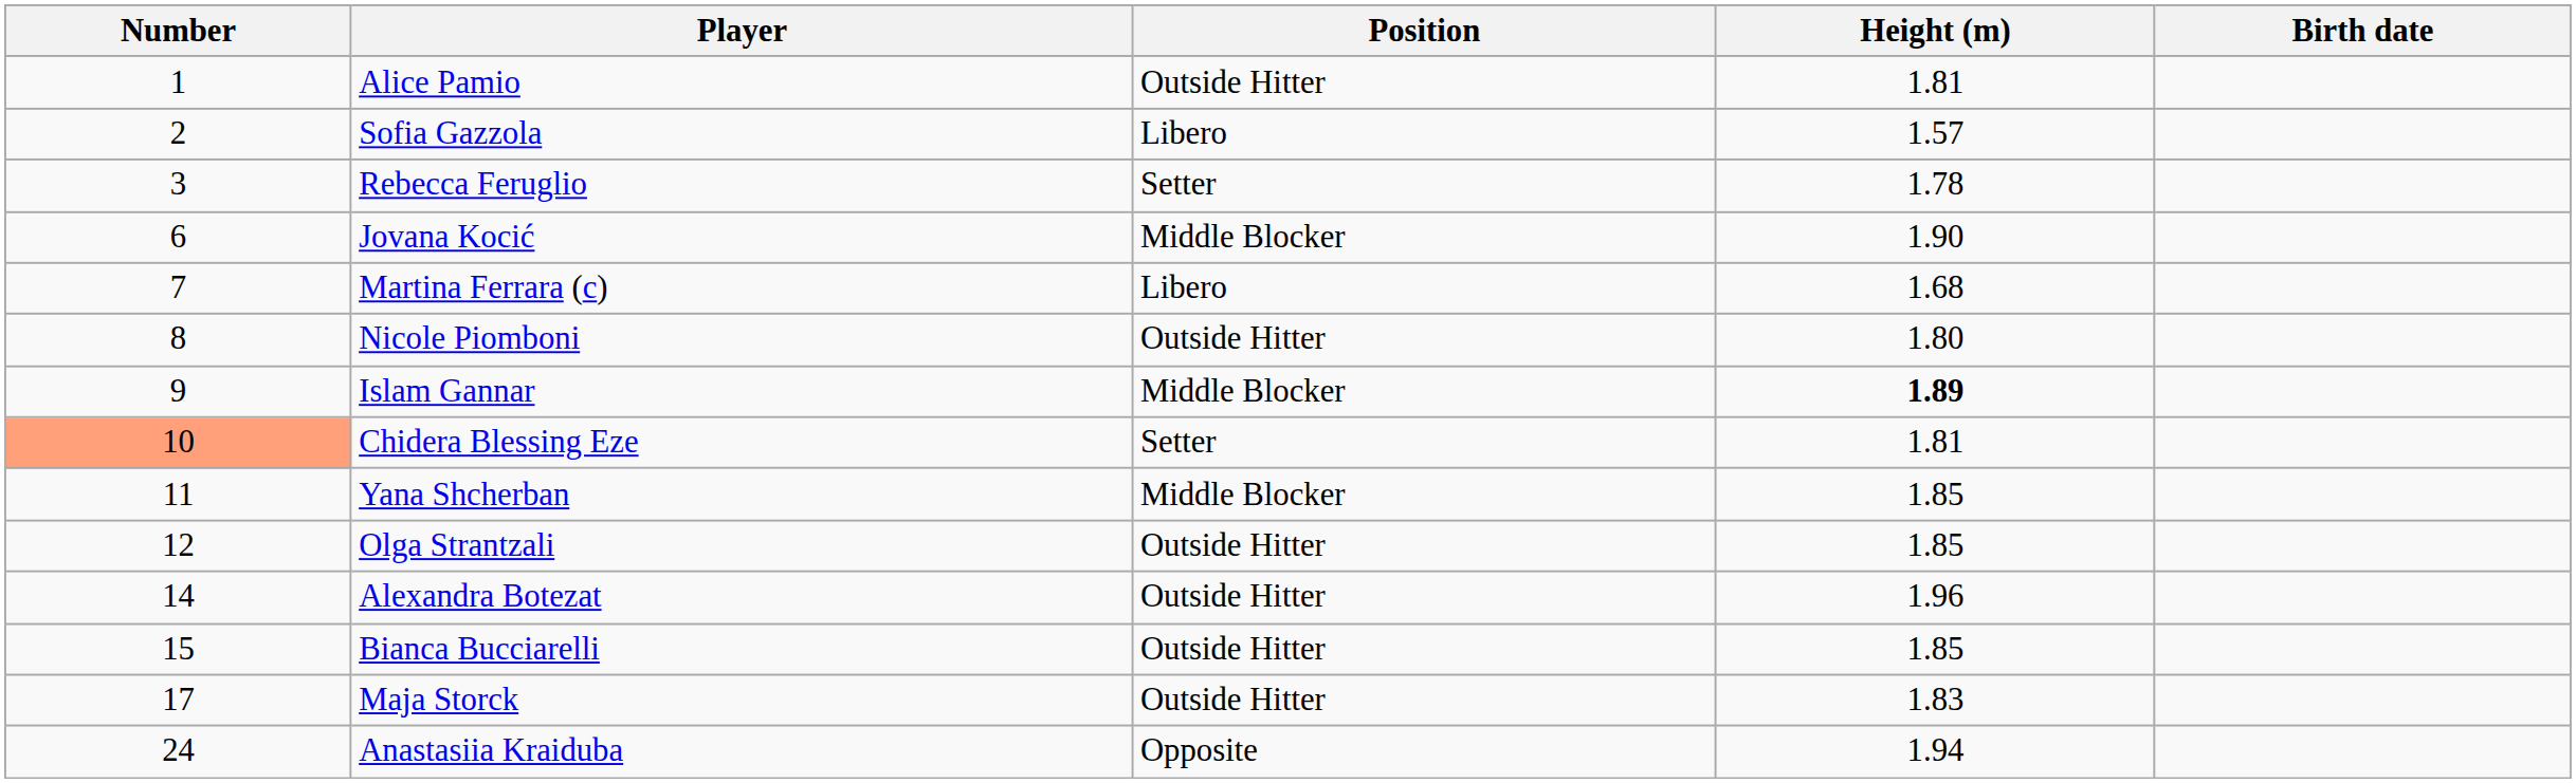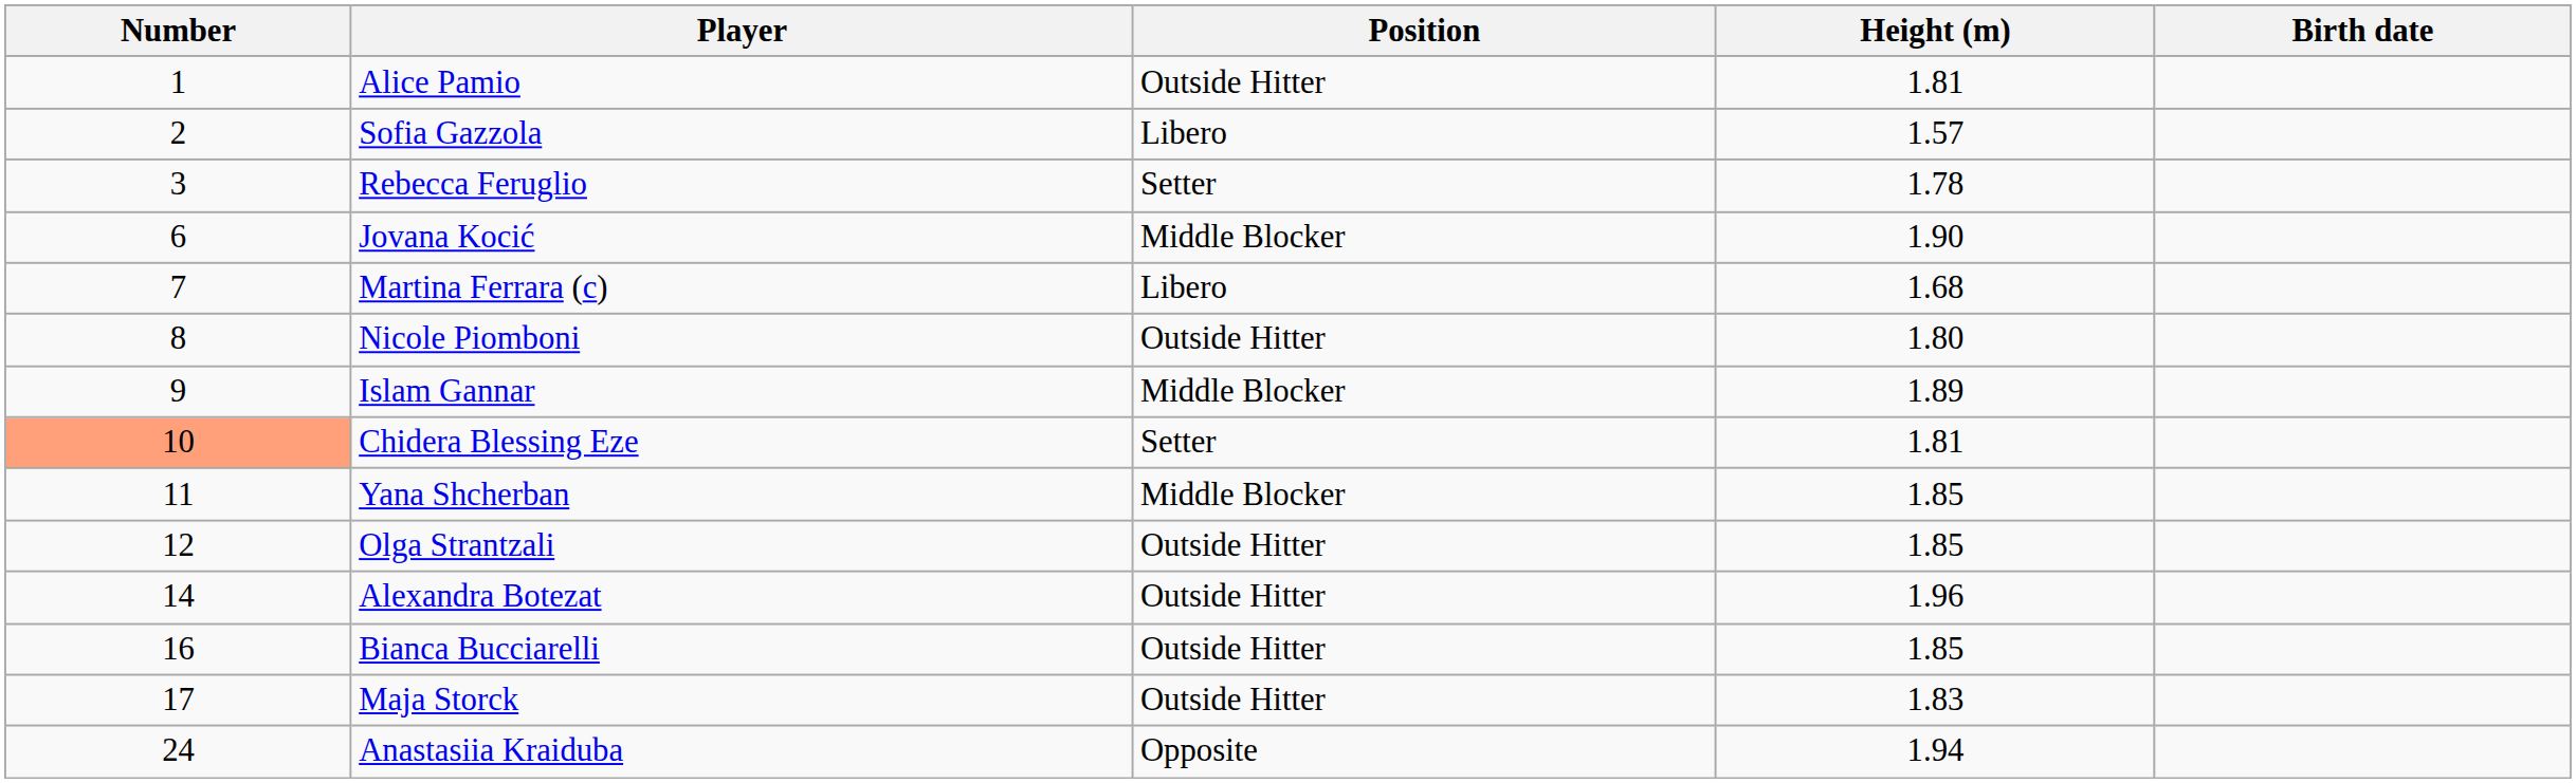 <table class="wikitable" style="width:100%;">
 <tr>
 <th>Number</th>
 <th>Player</th>
 <th>Position</th>
 <th>Height (m)</th>
 <th>Birth date</th>
 </tr>
 <tr>
 <td align=center>1</td>
 <td> <a href='#'>Alice Pamio</a></td>
 <td>Outside Hitter</td>
 <td align=center>1.81</td>
 <td></td>
 </tr>
 <tr>
 <td align=center>2</td>
 <td> <a href='#'>Sofia Gazzola</a></td>
 <td>Libero</td>
 <td align=center>1.57</td>
 <td></td>
 </tr>
 <tr>
 <td align=center>3</td>
 <td> <a href='#'>Rebecca Feruglio</a></td>
 <td>Setter</td>
 <td align=center>1.78</td>
 <td></td>
 </tr>
 <tr>
 <td align=center>6</td>
 <td> <a href='#'>Jovana Kocić</a></td>
 <td>Middle Blocker</td>
 <td align=center>1.90</td>
 <td></td>
 </tr>
 <tr>
 <td align=center>7</td>
 <td> <a href='#'>Martina Ferrara</a> (<a href='#'>c</a>)</td>
 <td>Libero</td>
 <td align=center>1.68</td>
 <td></td>
 </tr>
 <tr>
 <td align=center>8</td>
 <td> <a href='#'>Nicole Piomboni</a></td>
 <td>Outside Hitter</td>
 <td align=center>1.80</td>
 <td></td>
 </tr>
 <tr>
 <td align=center>9</td>
 <td> <a href='#'>Islam Gannar</a></td>
 <td>Middle Blocker</td>
-<td align=center><strong>1.89</strong></td>
+<td align=center>1.89</td>
 <td></td>
 </tr>
 <tr>
 <td align=center style="background: lightsalmon;">10</td>
 <td> <a href='#'>Chidera Blessing Eze</a></td>
 <td>Setter</td>
 <td align=center>1.81</td>
 <td></td>
 </tr>
 <tr>
 <td align=center>11</td>
 <td> <a href='#'>Yana Shcherban</a></td>
 <td>Middle Blocker</td>
 <td align=center>1.85</td>
 <td></td>
 </tr>
 <tr>
 <td align=center>12</td>
 <td> <a href='#'>Olga Strantzali</a></td>
 <td>Outside Hitter</td>
 <td align=center>1.85</td>
 <td></td>
 </tr>
 <tr>
 <td align=center>14</td>
 <td> <a href='#'>Alexandra Botezat</a></td>
 <td>Outside Hitter</td>
 <td align=center>1.96</td>
 <td></td>
 </tr>
 <tr>
-<td align=center>15</td>
+<td align=center>16</td>
 <td> <a href='#'>Bianca Bucciarelli</a></td>
 <td>Outside Hitter</td>
 <td align=center>1.85</td>
 <td></td>
 </tr>
 <tr>
 <td align=center>17</td>
 <td> <a href='#'>Maja Storck</a></td>
 <td>Outside Hitter</td>
 <td align=center>1.83</td>
 <td></td>
 </tr>
 <tr>
 <td align=center>24</td>
 <td> <a href='#'>Anastasiia Kraiduba</a></td>
 <td>Opposite</td>
 <td align=center>1.94</td>
 <td></td>
 </tr>
 </table>
